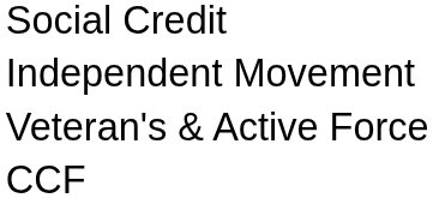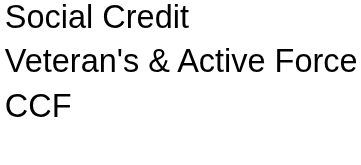 <table style="margin-top:1em">
 <tr>
 <td width=20 > </td>
 <td>Social Credit</td>
-</tr>
-<tr>
-<td> </td>
-<td>Independent Movement</td>
 </tr>
 <tr>
 <td></td>
 <td>Veteran's & Active Force</td>
 </tr>
 <tr>
 <td> </td>
 <td>CCF</td>
 </tr>
 <tr>
 </tr>
 </table>
